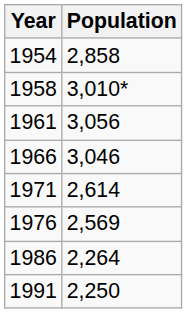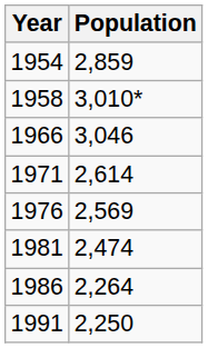 <table class="wikitable">
 <tr>
 <th>Year</th>
 <th>Population</th>
 </tr>
 <tr>
 <td>1954</td>
-<td>2,858</td>
+<td>2,859</td>
 </tr>
 <tr>
 <td>1958</td>
 <td>3,010*</td>
-</tr>
-<tr>
-<td>1961</td>
-<td>3,056</td>
 </tr>
 <tr>
 <td>1966</td>
 <td>3,046</td>
 </tr>
 <tr>
 <td>1971</td>
 <td>2,614</td>
 </tr>
 <tr>
 <td>1976</td>
 <td>2,569</td>
 </tr>
 <tr>
+<td>1981</td>
+<td>2,474</td>
+</tr>
+<tr>
 <td>1986</td>
 <td>2,264</td>
 </tr>
 <tr>
 <td>1991</td>
 <td>2,250</td>
 </tr>
 </table>
